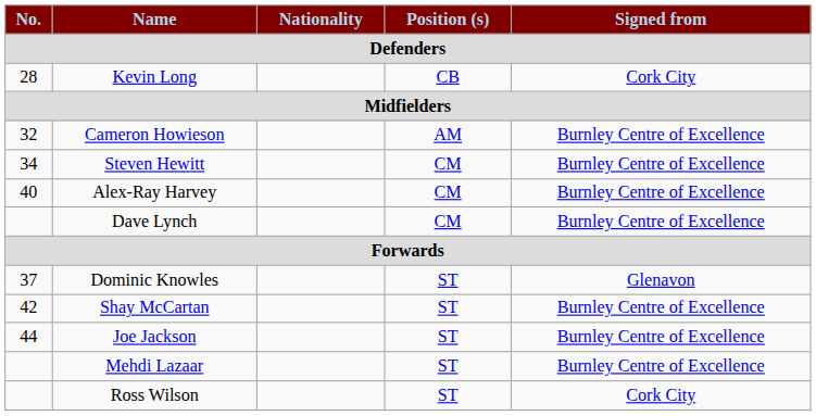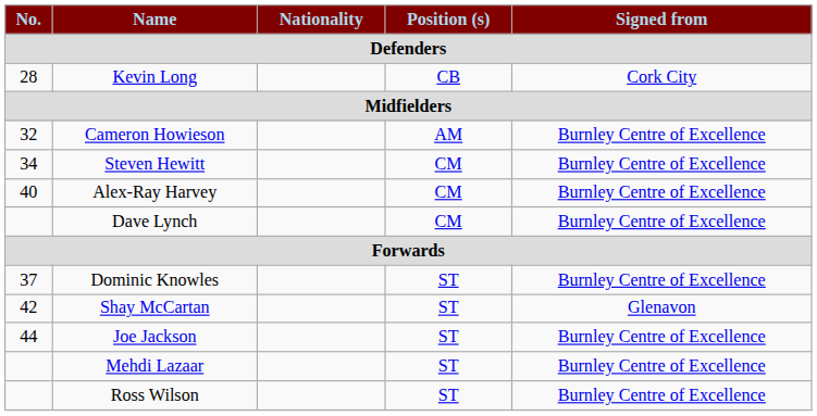 <table class="wikitable" style="text-align: center; font-size:90%" width=75%>
 <tr>
 <th style="background: #800000; color:lightblue" align=right>No.</th>
 <th style="background: #800000; color:lightblue" align=right>Name</th>
 <th style="background: #800000; color:lightblue" align=right>Nationality</th>
 <th style="background: #800000; color:lightblue" align=right>Position (s)</th>
 <th style="background: #800000; color:lightblue" align=right>Signed from</th>
 </tr>
 <tr>
 <th colspan=6 style="background: #DCDCDC" align=right>Defenders</th>
 </tr>
 <tr>
 <td>28</td>
 <td><a href='#'>Kevin Long</a></td>
 <td></td>
 <td><a href='#'>CB</a></td>
 <td> <a href='#'>Cork City</a></td>
 </tr>
 <tr>
 <th colspan=6 style="background: #DCDCDC" align=right>Midfielders</th>
 </tr>
 <tr>
 <td>32</td>
 <td><a href='#'>Cameron Howieson</a></td>
 <td></td>
 <td><a href='#'>AM</a></td>
 <td> <a href='#'>Burnley Centre of Excellence</a></td>
 </tr>
 <tr>
 <td>34</td>
 <td><a href='#'>Steven Hewitt</a></td>
 <td></td>
 <td><a href='#'>CM</a></td>
 <td> <a href='#'>Burnley Centre of Excellence</a></td>
 </tr>
 <tr>
 <td>40</td>
 <td>Alex-Ray Harvey</td>
 <td></td>
 <td><a href='#'>CM</a></td>
 <td> <a href='#'>Burnley Centre of Excellence</a></td>
 </tr>
 <tr>
 <td></td>
 <td>Dave Lynch</td>
 <td></td>
 <td><a href='#'>CM</a></td>
 <td> <a href='#'>Burnley Centre of Excellence</a></td>
 </tr>
 <tr>
 <th colspan=11 style="background: #DCDCDC" align=right>Forwards</th>
 </tr>
 <tr>
 <td>37</td>
 <td>Dominic Knowles</td>
 <td></td>
 <td><a href='#'>ST</a></td>
-<td> <a href='#'>Glenavon</a></td>
+<td> <a href='#'>Burnley Centre of Excellence</a></td>
 </tr>
 <tr>
 <td>42</td>
 <td><a href='#'>Shay McCartan</a></td>
 <td></td>
 <td><a href='#'>ST</a></td>
-<td> <a href='#'>Burnley Centre of Excellence</a></td>
+<td> <a href='#'>Glenavon</a></td>
 </tr>
 <tr>
 <td>44</td>
 <td><a href='#'>Joe Jackson</a></td>
 <td></td>
 <td><a href='#'>ST</a></td>
 <td> <a href='#'>Burnley Centre of Excellence</a></td>
 </tr>
 <tr>
 <td></td>
 <td><a href='#'>Mehdi Lazaar</a></td>
 <td></td>
 <td><a href='#'>ST</a></td>
 <td> <a href='#'>Burnley Centre of Excellence</a></td>
 </tr>
 <tr>
 <td></td>
 <td>Ross Wilson</td>
 <td></td>
 <td><a href='#'>ST</a></td>
-<td> <a href='#'>Cork City</a></td>
+<td> <a href='#'>Burnley Centre of Excellence</a></td>
 </tr>
 <tr>
 </tr>
 </table>
